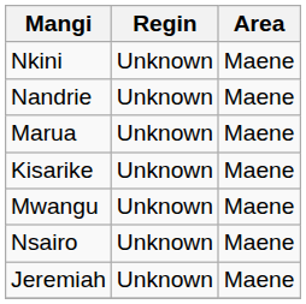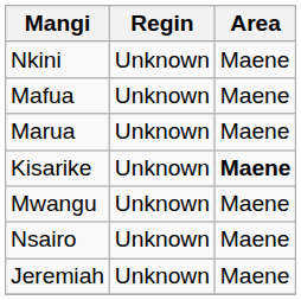 <table class=wikitable style=height:1em;>
 <tr>
 <th>Mangi</th>
 <th>Regin</th>
 <th>Area</th>
 </tr>
 <tr>
 <td>Nkini</td>
 <td>Unknown</td>
 <td>Maene</td>
 </tr>
 <tr>
-<td>Nandrie</td>
+<td>Mafua</td>
 <td>Unknown</td>
 <td>Maene</td>
 </tr>
 <tr>
 <td>Marua</td>
 <td>Unknown</td>
 <td>Maene</td>
 </tr>
 <tr>
 <td>Kisarike</td>
 <td>Unknown</td>
-<td>Maene</td>
+<td><strong>Maene</strong></td>
 </tr>
 <tr>
 <td>Mwangu</td>
 <td>Unknown</td>
 <td>Maene</td>
 </tr>
 <tr>
 <td>Nsairo</td>
 <td>Unknown</td>
 <td>Maene</td>
 </tr>
 <tr>
 <td>Jeremiah</td>
 <td>Unknown</td>
 <td>Maene</td>
 </tr>
 <tr>
 </tr>
 </table>
